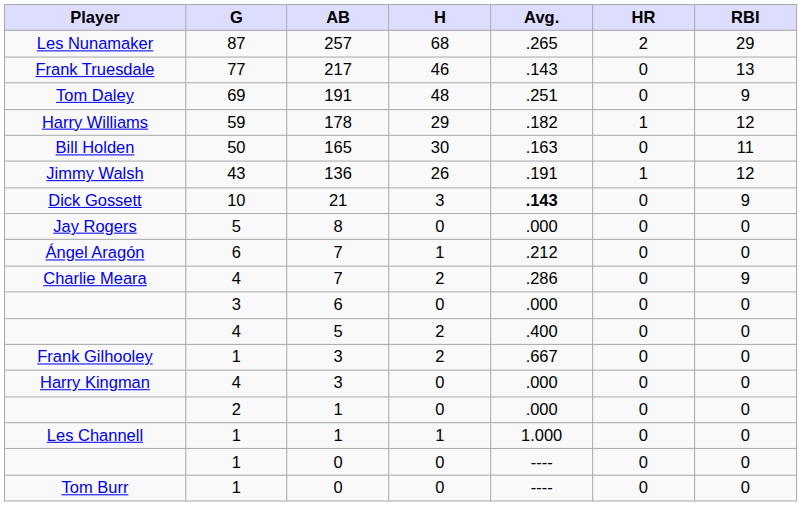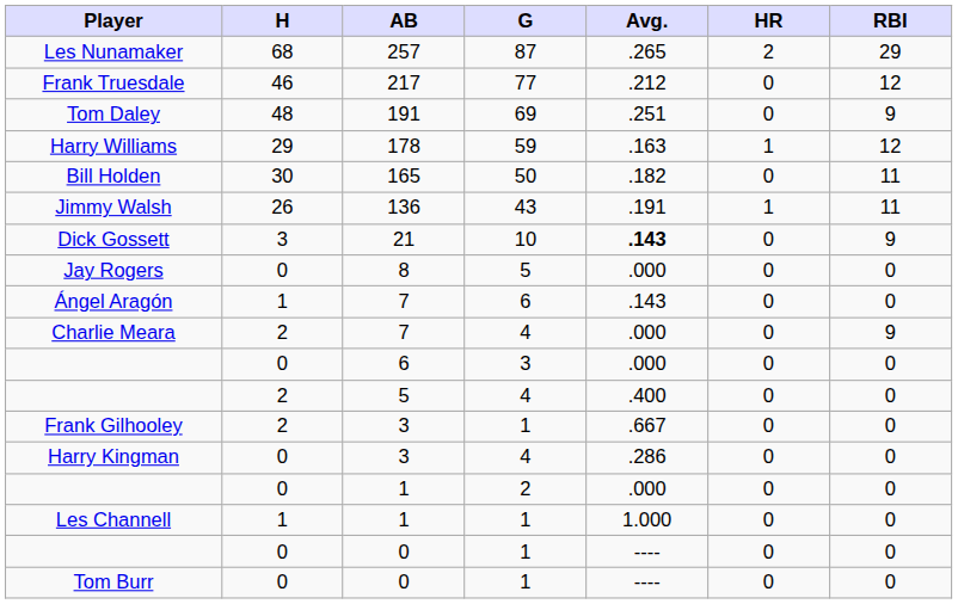 <table class="wikitable sortable">
 <tr>
 <th style="background:#ddf; width:16%;">Player</th>
+<th style="background:#ddf; width:9%;">H</th>
+<th style="background:#ddf; width:9%;">AB</th>
 <th style="background:#ddf; width:9%;">G</th>
-<th style="background:#ddf; width:9%;">AB</th>
-<th style="background:#ddf; width:9%;">H</th>
 <th style="background:#ddf; width:9%;">Avg.</th>
 <th style="background:#ddf; width:9%;">HR</th>
 <th style="background:#ddf; width:9%;">RBI</th>
 </tr>
 <tr style="text-align:center;">
 <td><a href='#'>Les Nunamaker</a></td>
+<td>68</td>
+<td>257</td>
 <td>87</td>
-<td>257</td>
-<td>68</td>
 <td>.265</td>
 <td>2</td>
 <td>29</td>
 </tr>
 <tr align=center>
 <td><a href='#'>Frank Truesdale</a></td>
+<td>46</td>
+<td>217</td>
 <td>77</td>
-<td>217</td>
-<td>46</td>
-<td>.143</td>
+<td>.212</td>
 <td>0</td>
-<td>13</td>
+<td>12</td>
 </tr>
 <tr align=center>
 <td><a href='#'>Tom Daley</a></td>
+<td>48</td>
+<td>191</td>
 <td>69</td>
-<td>191</td>
-<td>48</td>
 <td>.251</td>
 <td>0</td>
 <td>9</td>
 </tr>
 <tr align=center>
 <td><a href='#'>Harry Williams</a></td>
+<td>29</td>
+<td>178</td>
 <td>59</td>
-<td>178</td>
-<td>29</td>
-<td>.182</td>
+<td>.163</td>
 <td>1</td>
 <td>12</td>
 </tr>
 <tr align=center>
 <td><a href='#'>Bill Holden</a></td>
+<td>30</td>
+<td>165</td>
 <td>50</td>
-<td>165</td>
-<td>30</td>
-<td>.163</td>
+<td>.182</td>
 <td>0</td>
 <td>11</td>
 </tr>
 <tr align=center>
 <td><a href='#'>Jimmy Walsh</a></td>
+<td>26</td>
+<td>136</td>
 <td>43</td>
-<td>136</td>
-<td>26</td>
 <td>.191</td>
 <td>1</td>
-<td>12</td>
+<td>11</td>
 </tr>
 <tr align=center>
 <td><a href='#'>Dick Gossett</a></td>
+<td>3</td>
+<td>21</td>
 <td>10</td>
-<td>21</td>
-<td>3</td>
 <td><strong>.143</strong></td>
 <td>0</td>
 <td>9</td>
 </tr>
 <tr align=center>
 <td><a href='#'>Jay Rogers</a></td>
+<td>0</td>
+<td>8</td>
 <td>5</td>
-<td>8</td>
-<td>0</td>
 <td>.000</td>
 <td>0</td>
 <td>0</td>
 </tr>
 <tr align=center>
 <td><a href='#'>Ángel Aragón</a></td>
+<td>1</td>
+<td>7</td>
 <td>6</td>
-<td>7</td>
-<td>1</td>
-<td>.212</td>
+<td>.143</td>
 <td>0</td>
 <td>0</td>
 </tr>
 <tr align=center>
 <td><a href='#'>Charlie Meara</a></td>
+<td>2</td>
+<td>7</td>
 <td>4</td>
-<td>7</td>
-<td>2</td>
-<td>.286</td>
+<td>.000</td>
 <td>0</td>
 <td>9</td>
 </tr>
 <tr align=center>
 <td></td>
+<td>0</td>
+<td>6</td>
 <td>3</td>
-<td>6</td>
-<td>0</td>
 <td>.000</td>
 <td>0</td>
 <td>0</td>
 </tr>
 <tr style="text-align:center;">
 <td></td>
+<td>2</td>
+<td>5</td>
 <td>4</td>
-<td>5</td>
-<td>2</td>
 <td>.400</td>
 <td>0</td>
 <td>0</td>
 </tr>
 <tr style="text-align:center;">
 <td><a href='#'>Frank Gilhooley</a></td>
+<td>2</td>
+<td>3</td>
 <td>1</td>
-<td>3</td>
-<td>2</td>
 <td>.667</td>
 <td>0</td>
 <td>0</td>
 </tr>
 <tr align=center>
 <td><a href='#'>Harry Kingman</a></td>
+<td>0</td>
+<td>3</td>
 <td>4</td>
-<td>3</td>
-<td>0</td>
-<td>.000</td>
+<td>.286</td>
 <td>0</td>
 <td>0</td>
 </tr>
 <tr align=center>
 <td></td>
+<td>0</td>
+<td>1</td>
 <td>2</td>
-<td>1</td>
-<td>0</td>
 <td>.000</td>
 <td>0</td>
 <td>0</td>
 </tr>
 <tr style="text-align:center;">
 <td><a href='#'>Les Channell</a></td>
 <td>1</td>
 <td>1</td>
 <td>1</td>
 <td>1.000</td>
 <td>0</td>
 <td>0</td>
 </tr>
 <tr align=center>
 <td></td>
-<td>1</td>
 <td>0</td>
 <td>0</td>
+<td>1</td>
 <td>----</td>
 <td>0</td>
 <td>0</td>
 </tr>
 <tr align=center>
 <td><a href='#'>Tom Burr</a></td>
-<td>1</td>
 <td>0</td>
 <td>0</td>
+<td>1</td>
 <td>----</td>
 <td>0</td>
 <td>0</td>
 </tr>
 </table>
